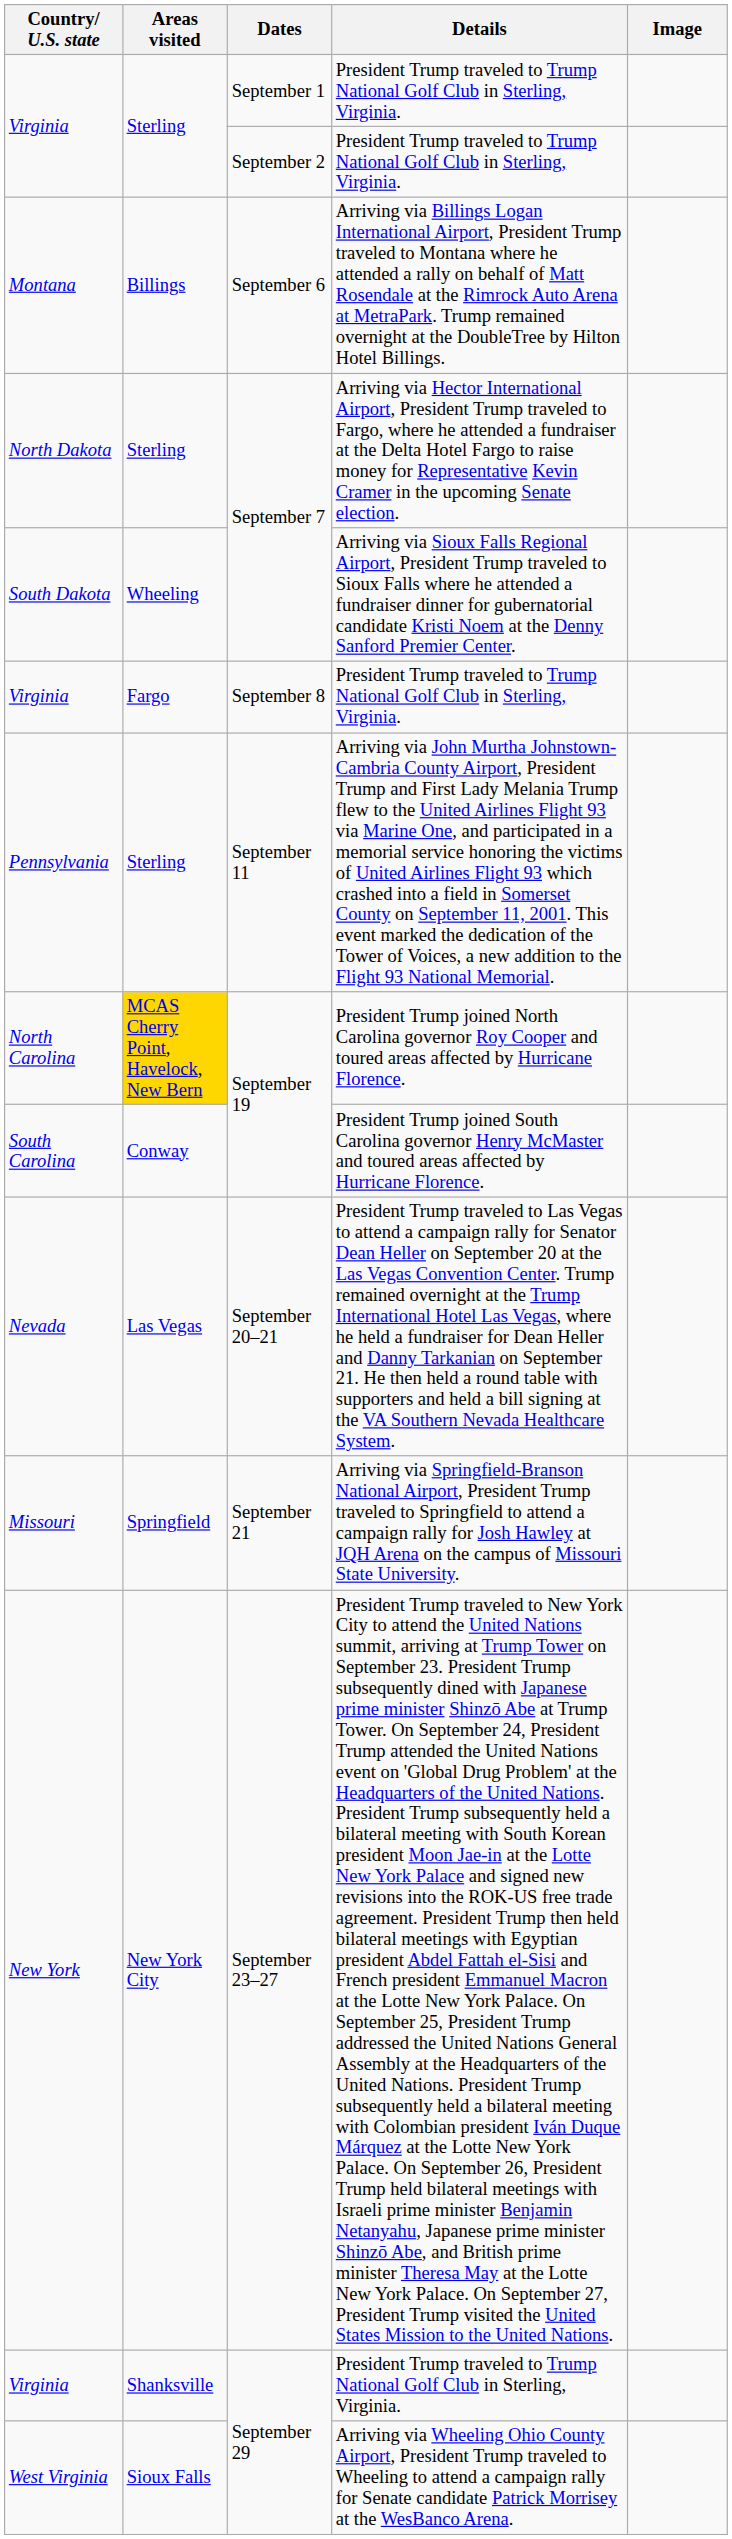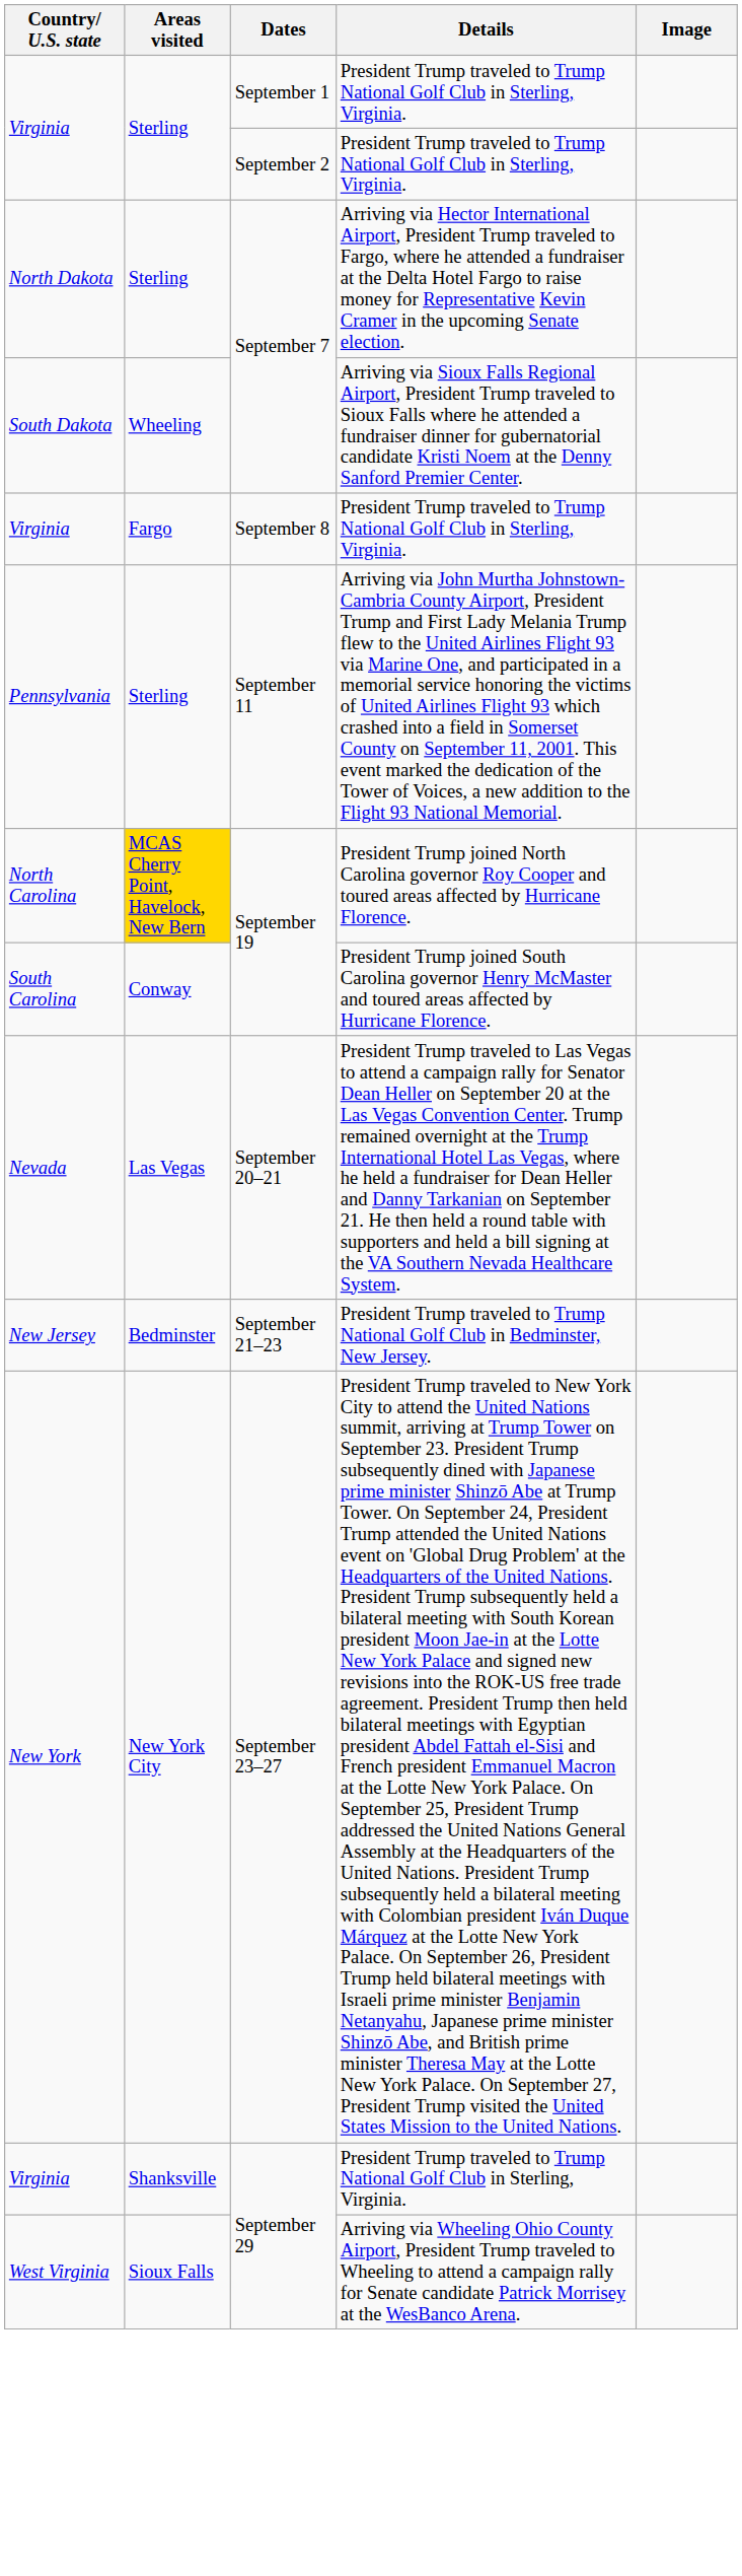 <table class="wikitable" style="margin: 1em auto 1em auto">
 <tr>
 <th width=110>Country/<br><em>U.S. state</em></th>
 <th width=100>Areas visited</th>
 <th width=110>Dates</th>
 <th width=550>Details</th>
 <th width=150>Image</th>
 </tr>
 <tr>
 <td rowspan="2"> <em><a href='#'>Virginia</a></em></td>
 <td rowspan="2"><a href='#'>Sterling</a></td>
 <td>September 1</td>
 <td>President Trump traveled to <a href='#'>Trump National Golf Club</a> in <a href='#'>Sterling, Virginia</a>.</td>
 <td></td>
 </tr>
 <tr>
 <td>September 2</td>
 <td>President Trump traveled to <a href='#'>Trump National Golf Club</a> in <a href='#'>Sterling, Virginia</a>.</td>
-<td></td>
-</tr>
-<tr>
-<td> <em><a href='#'>Montana</a></em></td>
-<td><a href='#'>Billings</a></td>
-<td>September 6</td>
-<td>Arriving via <a href='#'>Billings Logan International Airport</a>, President Trump traveled to Montana where he attended a rally on behalf of <a href='#'>Matt Rosendale</a> at the <a href='#'>Rimrock Auto Arena at MetraPark</a>. Trump remained overnight at the DoubleTree by Hilton Hotel Billings.</td>
 <td></td>
 </tr>
 <tr>
 <td> <em><a href='#'>North Dakota</a></em></td>
 <td><a href='#'>Sterling</a></td>
 <td rowspan="2">September 7</td>
 <td>Arriving via <a href='#'>Hector International Airport</a>, President Trump traveled to Fargo, where he attended a fundraiser at the Delta Hotel Fargo to raise money for <a href='#'>Representative</a> <a href='#'>Kevin Cramer</a> in the upcoming <a href='#'>Senate election</a>.</td>
 <td></td>
 </tr>
 <tr>
 <td> <em><a href='#'>South Dakota</a></em></td>
 <td><a href='#'>Wheeling</a></td>
 <td>Arriving via <a href='#'>Sioux Falls Regional Airport</a>, President Trump traveled to Sioux Falls where he attended a fundraiser dinner for gubernatorial candidate <a href='#'>Kristi Noem</a> at the <a href='#'>Denny Sanford Premier Center</a>.</td>
 <td></td>
 </tr>
 <tr>
 <td> <em><a href='#'>Virginia</a></em></td>
 <td><a href='#'>Fargo</a></td>
 <td>September 8</td>
 <td>President Trump traveled to <a href='#'>Trump National Golf Club</a> in <a href='#'>Sterling, Virginia</a>.</td>
 <td></td>
 </tr>
 <tr>
 <td> <em><a href='#'>Pennsylvania</a></em></td>
 <td><a href='#'>Sterling</a></td>
 <td>September 11</td>
 <td>Arriving via <a href='#'>John Murtha Johnstown-Cambria County Airport</a>, President Trump and First Lady Melania Trump flew to the <a href='#'>United Airlines Flight 93</a> via <a href='#'>Marine One</a>, and participated in a memorial service honoring the victims of <a href='#'>United Airlines Flight 93</a> which crashed into a field in <a href='#'>Somerset County</a> on <a href='#'>September 11, 2001</a>. This event marked the dedication of the Tower of Voices, a new addition to the <a href='#'>Flight 93 National Memorial</a>.</td>
 <td></td>
 </tr>
 <tr>
 <td> <em><a href='#'>North Carolina</a></em></td>
 <td style="background: gold;"><a href='#'>MCAS Cherry Point</a>, <a href='#'>Havelock</a>, <a href='#'>New Bern</a></td>
 <td rowspan="2">September 19</td>
 <td>President Trump joined North Carolina governor <a href='#'>Roy Cooper</a> and toured areas affected by <a href='#'>Hurricane Florence</a>.</td>
 <td></td>
 </tr>
 <tr>
 <td> <em><a href='#'>South Carolina</a></em></td>
 <td><a href='#'>Conway</a></td>
 <td>President Trump joined South Carolina governor <a href='#'>Henry McMaster</a> and toured areas affected by <a href='#'>Hurricane Florence</a>.</td>
 <td></td>
 </tr>
 <tr>
 <td> <em><a href='#'>Nevada</a></em></td>
 <td><a href='#'>Las Vegas</a></td>
 <td>September 20–21</td>
 <td>President Trump traveled to Las Vegas to attend a campaign rally for Senator <a href='#'>Dean Heller</a> on September 20 at the <a href='#'>Las Vegas Convention Center</a>. Trump remained overnight at the <a href='#'>Trump International Hotel Las Vegas</a>, where he held a fundraiser for Dean Heller and <a href='#'>Danny Tarkanian</a> on September 21. He then held a round table with supporters and held a bill signing at the <a href='#'>VA Southern Nevada Healthcare System</a>.</td>
 <td></td>
 </tr>
 <tr>
-<td> <em><a href='#'>Missouri</a></em></td>
-<td><a href='#'>Springfield</a></td>
-<td>September 21</td>
-<td>Arriving via <a href='#'>Springfield-Branson National Airport</a>, President Trump traveled to Springfield to attend a campaign rally for <a href='#'>Josh Hawley</a> at <a href='#'>JQH Arena</a> on the campus of <a href='#'>Missouri State University</a>.</td>
+<td> <em><a href='#'>New Jersey</a></em></td>
+<td><a href='#'>Bedminster</a></td>
+<td>September 21–23</td>
+<td>President Trump traveled to <a href='#'>Trump National Golf Club</a> in <a href='#'>Bedminster, New Jersey</a>.</td>
 <td></td>
 </tr>
 <tr>
 <td> <em><a href='#'>New York</a></em></td>
 <td><a href='#'>New York City</a></td>
 <td>September 23–27</td>
 <td>President Trump traveled to New York City to attend the <a href='#'>United Nations</a> summit, arriving at <a href='#'>Trump Tower</a> on September 23. President Trump subsequently dined with <a href='#'>Japanese prime minister</a> <a href='#'>Shinzō Abe</a> at Trump Tower. On September 24, President Trump attended the United Nations event on 'Global Drug Problem' at the <a href='#'>Headquarters of the United Nations</a>. President Trump subsequently held a bilateral meeting with South Korean president <a href='#'>Moon Jae-in</a> at the <a href='#'>Lotte New York Palace</a> and signed new revisions into the ROK-US free trade agreement. President Trump then held bilateral meetings with Egyptian president <a href='#'>Abdel Fattah el-Sisi</a> and French president <a href='#'>Emmanuel Macron</a> at the Lotte New York Palace. On September 25, President Trump addressed the United Nations General Assembly at the Headquarters of the United Nations. President Trump subsequently held a bilateral meeting with Colombian president <a href='#'>Iván Duque Márquez</a> at the Lotte New York Palace. On September 26, President Trump held bilateral meetings with Israeli prime minister <a href='#'>Benjamin Netanyahu</a>, Japanese prime minister <a href='#'>Shinzō Abe</a>, and British prime minister <a href='#'>Theresa May</a> at the Lotte New York Palace. On September 27, President Trump visited the <a href='#'>United States Mission to the United Nations</a>.</td>
 <td></td>
 </tr>
 <tr>
 <td> <em><a href='#'>Virginia</a></em></td>
 <td><a href='#'>Shanksville</a></td>
 <td rowspan=2>September 29</td>
 <td>President Trump traveled to <a href='#'>Trump National Golf Club</a> in Sterling, Virginia.</td>
 <td></td>
 </tr>
 <tr>
 <td> <em><a href='#'>West Virginia</a></em></td>
 <td><a href='#'>Sioux Falls</a></td>
 <td>Arriving via <a href='#'>Wheeling Ohio County Airport</a>, President Trump traveled to Wheeling to attend a campaign rally for Senate candidate <a href='#'>Patrick Morrisey</a> at the <a href='#'>WesBanco Arena</a>.</td>
 <td></td>
 </tr>
 </table>
